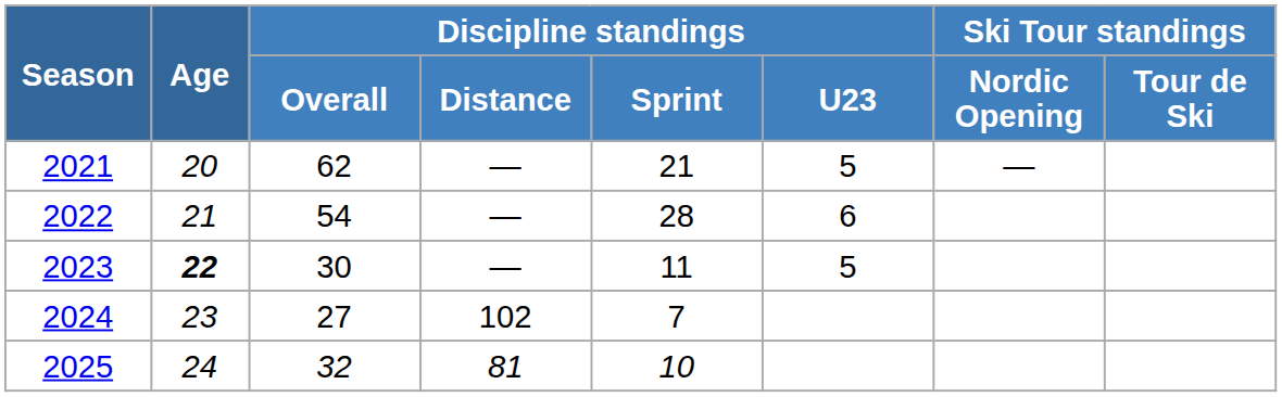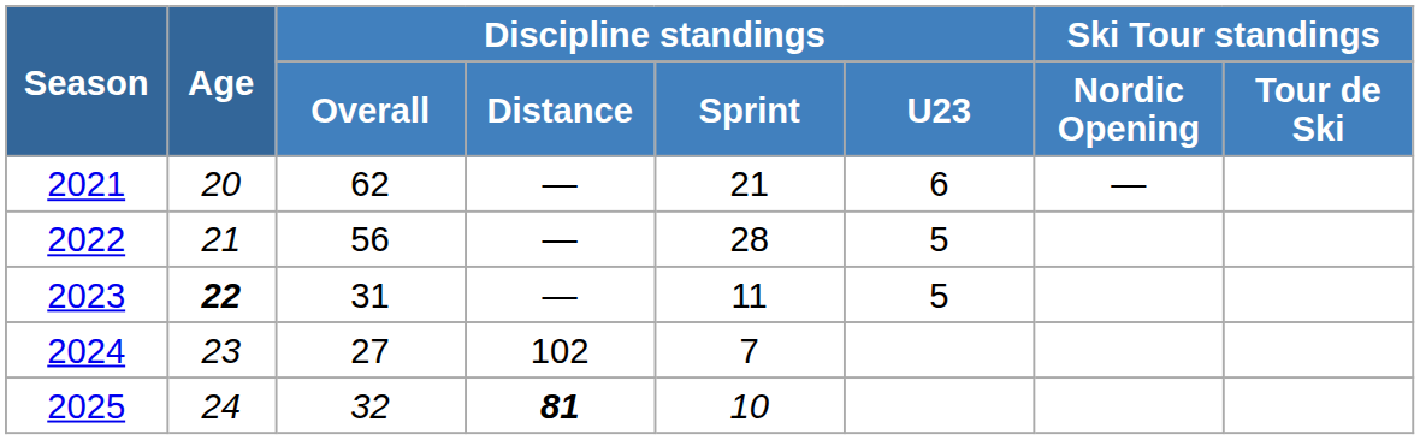 <table class="wikitable" style="font-size:95%; text-align:center; border:grey solid 1px; border-collapse:collapse; background:#ffffff;">
 <tr>
 <th style="background-color:#369; color:white; width:60px;" rowspan="2"> Season </th>
 <th style="background-color:#369; color:white; width:40px;" rowspan="2"> Age </th>
 <th style="background-color:#4180be; color:white;" colspan="4">Discipline standings</th>
 <th style="background-color:#4180be; color:white;" colspan="3">Ski Tour standings</th>
 </tr>
 <tr>
 <th style="background-color:#4180be; color:white; width:75px;">Overall</th>
 <th style="background-color:#4180be; color:white; width:75px;">Distance</th>
 <th style="background-color:#4180be; color:white; width:75px;">Sprint</th>
 <th style="background-color:#4180be; color:white; width:75px;">U23</th>
 <th style="background-color:#4180be; color:white; width:75px;">Nordic<br>Opening</th>
 <th style="background-color:#4180be; color:white; width:75px;">Tour de<br>Ski</th>
 </tr>
 <tr>
 <td><a href='#'>2021</a></td>
 <td><em>20</em></td>
 <td>62</td>
 <td>—</td>
 <td>21</td>
-<td>5</td>
+<td>6</td>
 <td>—</td>
 <td></td>
 </tr>
 <tr>
 <td><a href='#'>2022</a></td>
 <td><em>21</em></td>
-<td>54</td>
+<td>56</td>
 <td>—</td>
 <td>28</td>
-<td>6</td>
+<td>5</td>
 <td></td>
 <td></td>
 </tr>
 <tr>
 <td><a href='#'>2023</a></td>
 <td><strong><em>22</em></strong></td>
-<td>30</td>
+<td>31</td>
 <td>—</td>
 <td>11</td>
 <td>5</td>
 <td></td>
 <td></td>
 </tr>
 <tr>
 <td><a href='#'>2024</a></td>
 <td><em>23</em></td>
 <td>27</td>
 <td>102</td>
 <td>7</td>
 <td></td>
 <td></td>
 <td></td>
 </tr>
 <tr>
 <td><a href='#'>2025</a></td>
 <td><em>24</em></td>
 <td><em>32</em></td>
-<td><em>81</em></td>
+<td><strong><em>81</em></strong></td>
 <td><em>10</em></td>
 <td></td>
 <td></td>
 <td></td>
 </tr>
 </table>
